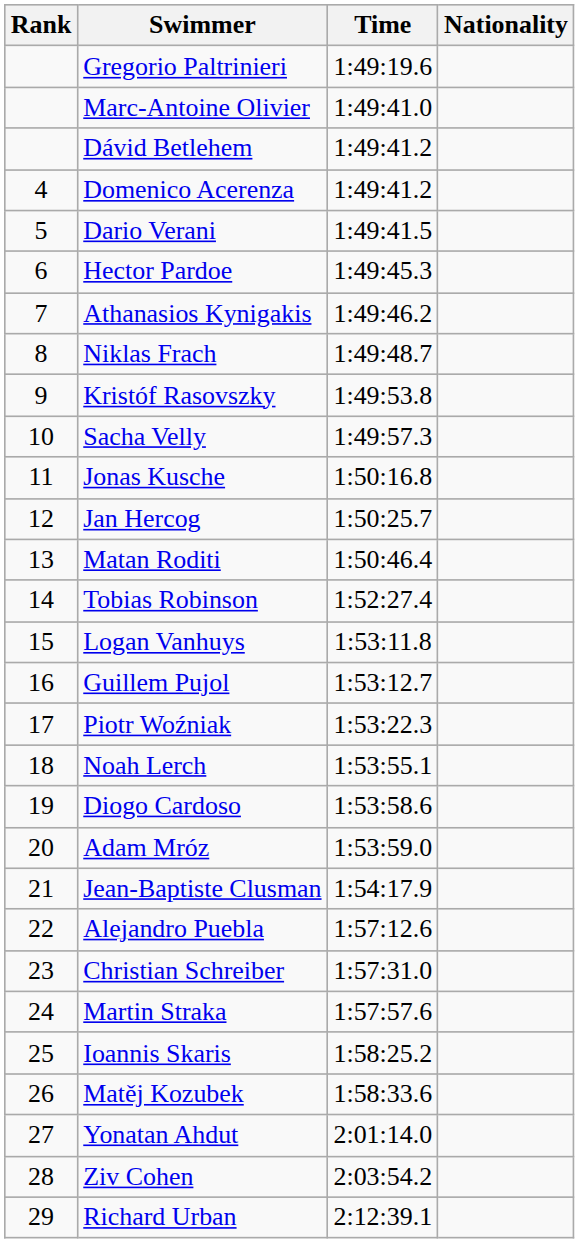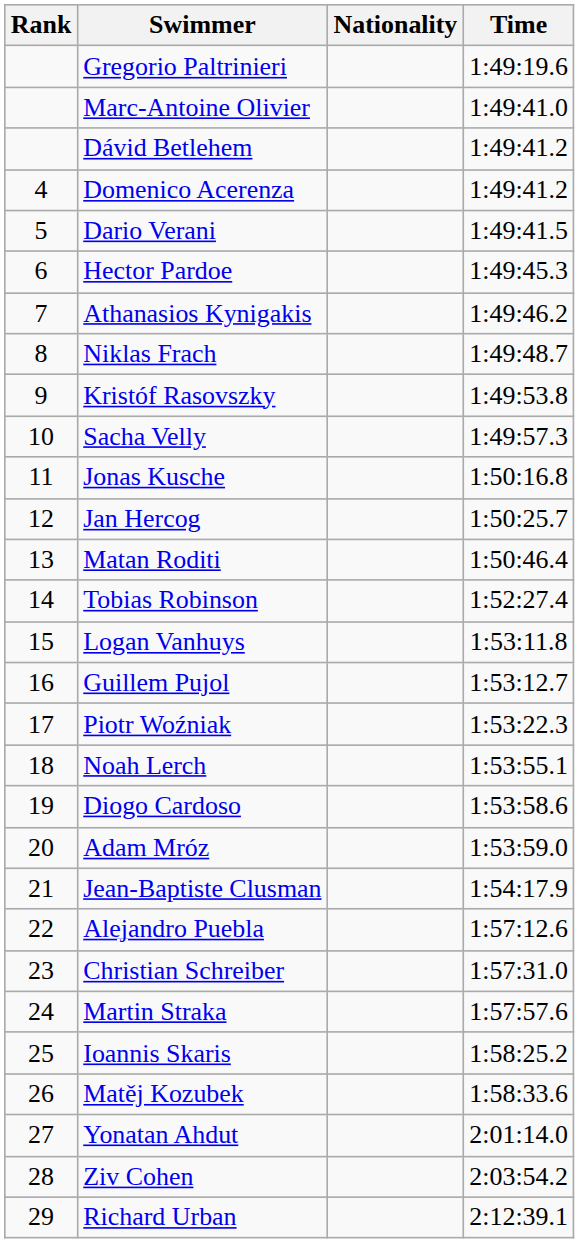 <table class="wikitable sortable" style="text-align:center">
 <tr>
 <th>Rank</th>
 <th>Swimmer</th>
+<th>Nationality</th>
 <th>Time</th>
-<th>Nationality</th>
 </tr>
 <tr>
 <td></td>
 <td align=left><a href='#'>Gregorio Paltrinieri</a></td>
+<td align=left></td>
 <td>1:49:19.6</td>
-<td align=left></td>
 </tr>
 <tr>
 <td></td>
 <td align=left><a href='#'>Marc-Antoine Olivier</a></td>
+<td align=left></td>
 <td>1:49:41.0</td>
-<td align=left></td>
 </tr>
 <tr>
 <td></td>
 <td align=left><a href='#'>Dávid Betlehem</a></td>
+<td align=left></td>
 <td>1:49:41.2</td>
-<td align=left></td>
 </tr>
 <tr>
 <td>4</td>
 <td align=left><a href='#'>Domenico Acerenza</a></td>
+<td align=left></td>
 <td>1:49:41.2</td>
-<td align=left></td>
 </tr>
 <tr>
 <td>5</td>
 <td align=left><a href='#'>Dario Verani</a></td>
+<td align=left></td>
 <td>1:49:41.5</td>
-<td align=left></td>
 </tr>
 <tr>
 <td>6</td>
 <td align=left><a href='#'>Hector Pardoe</a></td>
+<td align=left></td>
 <td>1:49:45.3</td>
-<td align=left></td>
 </tr>
 <tr>
 <td>7</td>
 <td align=left><a href='#'>Athanasios Kynigakis</a></td>
+<td align=left></td>
 <td>1:49:46.2</td>
-<td align=left></td>
 </tr>
 <tr>
 <td>8</td>
 <td align=left><a href='#'>Niklas Frach</a></td>
+<td align=left></td>
 <td>1:49:48.7</td>
-<td align=left></td>
 </tr>
 <tr>
 <td>9</td>
 <td align=left><a href='#'>Kristóf Rasovszky</a></td>
+<td align=left></td>
 <td>1:49:53.8</td>
-<td align=left></td>
 </tr>
 <tr>
 <td>10</td>
 <td align=left><a href='#'>Sacha Velly</a></td>
+<td align=left></td>
 <td>1:49:57.3</td>
-<td align=left></td>
 </tr>
 <tr>
 <td>11</td>
 <td align=left><a href='#'>Jonas Kusche</a></td>
+<td align=left></td>
 <td>1:50:16.8</td>
-<td align=left></td>
 </tr>
 <tr>
 <td>12</td>
 <td align=left><a href='#'>Jan Hercog</a></td>
+<td align=left></td>
 <td>1:50:25.7</td>
-<td align=left></td>
 </tr>
 <tr>
 <td>13</td>
 <td align=left><a href='#'>Matan Roditi</a></td>
+<td align=left></td>
 <td>1:50:46.4</td>
-<td align=left></td>
 </tr>
 <tr>
 <td>14</td>
 <td align=left><a href='#'>Tobias Robinson</a></td>
+<td align=left></td>
 <td>1:52:27.4</td>
-<td align=left></td>
 </tr>
 <tr>
 <td>15</td>
 <td align=left><a href='#'>Logan Vanhuys</a></td>
+<td align=left></td>
 <td>1:53:11.8</td>
-<td align=left></td>
 </tr>
 <tr>
 <td>16</td>
 <td align=left><a href='#'>Guillem Pujol</a></td>
+<td align=left></td>
 <td>1:53:12.7</td>
-<td align=left></td>
 </tr>
 <tr>
 <td>17</td>
 <td align=left><a href='#'>Piotr Woźniak</a></td>
+<td align=left></td>
 <td>1:53:22.3</td>
-<td align=left></td>
 </tr>
 <tr>
 <td>18</td>
 <td align=left><a href='#'>Noah Lerch</a></td>
+<td align=left></td>
 <td>1:53:55.1</td>
-<td align=left></td>
 </tr>
 <tr>
 <td>19</td>
 <td align=left><a href='#'>Diogo Cardoso</a></td>
+<td align=left></td>
 <td>1:53:58.6</td>
-<td align=left></td>
 </tr>
 <tr>
 <td>20</td>
 <td align=left><a href='#'>Adam Mróz</a></td>
+<td align=left></td>
 <td>1:53:59.0</td>
-<td align=left></td>
 </tr>
 <tr>
 <td>21</td>
 <td align=left><a href='#'>Jean-Baptiste Clusman</a></td>
+<td align=left></td>
 <td>1:54:17.9</td>
-<td align=left></td>
 </tr>
 <tr>
 <td>22</td>
 <td align=left><a href='#'>Alejandro Puebla</a></td>
+<td align=left></td>
 <td>1:57:12.6</td>
-<td align=left></td>
 </tr>
 <tr>
 <td>23</td>
 <td align=left><a href='#'>Christian Schreiber</a></td>
+<td align=left></td>
 <td>1:57:31.0</td>
-<td align=left></td>
 </tr>
 <tr>
 <td>24</td>
 <td align=left><a href='#'>Martin Straka</a></td>
+<td align=left></td>
 <td>1:57:57.6</td>
-<td align=left></td>
 </tr>
 <tr>
 <td>25</td>
 <td align=left><a href='#'>Ioannis Skaris</a></td>
+<td align=left></td>
 <td>1:58:25.2</td>
-<td align=left></td>
 </tr>
 <tr>
 <td>26</td>
 <td align=left><a href='#'>Matěj Kozubek</a></td>
+<td align=left></td>
 <td>1:58:33.6</td>
-<td align=left></td>
 </tr>
 <tr>
 <td>27</td>
 <td align=left><a href='#'>Yonatan Ahdut</a></td>
+<td align=left></td>
 <td>2:01:14.0</td>
-<td align=left></td>
 </tr>
 <tr>
 <td>28</td>
 <td align=left><a href='#'>Ziv Cohen</a></td>
+<td align=left></td>
 <td>2:03:54.2</td>
-<td align=left></td>
 </tr>
 <tr>
 <td>29</td>
 <td align=left><a href='#'>Richard Urban</a></td>
+<td align=left></td>
 <td>2:12:39.1</td>
-<td align=left></td>
 </tr>
 </table>
